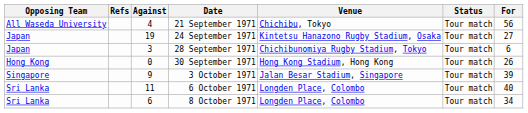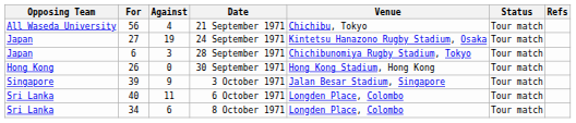 <table class=wikitable>
 <tr>
 <th>Opposing Team</th>
-<th>Refs</th>
+<th>For</th>
 <th>Against</th>
 <th>Date</th>
 <th>Venue</th>
 <th>Status</th>
-<th>For</th>
+<th>Refs</th>
 </tr>
 <tr bgcolor=#fdfdfd>
 <td><a href='#'>All Waseda University</a></td>
-<td></td>
+<td align=center width=40>56</td>
 <td align=center width=40>4</td>
 <td width=140 align=right>21 September 1971</td>
 <td><a href='#'>Chichibu</a>, Tokyo</td>
 <td>Tour match</td>
-<td align=center width=40>56</td>
+<td></td>
 </tr>
 <tr bgcolor=#fdfdfd>
 <td><a href='#'>Japan</a></td>
-<td></td>
+<td align=center width=40>27</td>
 <td align=center width=40>19</td>
 <td width=140 align=right>24 September 1971</td>
 <td><a href='#'>Kintetsu Hanazono Rugby Stadium</a>, <a href='#'>Osaka</a></td>
 <td>Tour match</td>
-<td align=center width=40>27</td>
+<td></td>
 </tr>
 <tr bgcolor=#fdfdfd>
 <td><a href='#'>Japan</a></td>
-<td></td>
+<td align=center width=40>6</td>
 <td align=center width=40>3</td>
 <td width=140 align=right>28 September 1971</td>
 <td><a href='#'>Chichibunomiya Rugby Stadium</a>, <a href='#'>Tokyo</a></td>
 <td>Tour match</td>
-<td align=center width=40>6</td>
+<td></td>
 </tr>
 <tr bgcolor=#fdfdfd>
 <td><a href='#'>Hong Kong</a></td>
-<td></td>
+<td align=center width=40>26</td>
 <td align=center width=40>0</td>
 <td width=140 align=right>30 September 1971</td>
 <td><a href='#'>Hong Kong Stadium</a>, Hong Kong</td>
 <td>Tour match</td>
-<td align=center width=40>26</td>
+<td></td>
 </tr>
 <tr bgcolor=#fdfdfd>
 <td><a href='#'>Singapore</a></td>
-<td></td>
+<td align=center width=40>39</td>
 <td align=center width=40>9</td>
 <td width=140 align=right>3 October 1971</td>
 <td><a href='#'>Jalan Besar Stadium</a>, <a href='#'>Singapore</a></td>
 <td>Tour match</td>
-<td align=center width=40>39</td>
+<td></td>
 </tr>
 <tr bgcolor=#fdfdfd>
 <td><a href='#'>Sri Lanka</a></td>
-<td></td>
+<td align=center width=40>40</td>
 <td align=center width=40>11</td>
 <td width=140 align=right>6 October 1971</td>
 <td><a href='#'>Longden Place</a>, <a href='#'>Colombo</a></td>
 <td>Tour match</td>
-<td align=center width=40>40</td>
+<td></td>
 </tr>
 <tr bgcolor=#fdfdfd>
 <td><a href='#'>Sri Lanka</a></td>
-<td></td>
+<td align=center width=40>34</td>
 <td align=center width=40>6</td>
 <td width=140 align=right>8 October 1971</td>
 <td><a href='#'>Longden Place</a>, <a href='#'>Colombo</a></td>
 <td>Tour match</td>
-<td align=center width=40>34</td>
+<td></td>
 </tr>
 </table>
